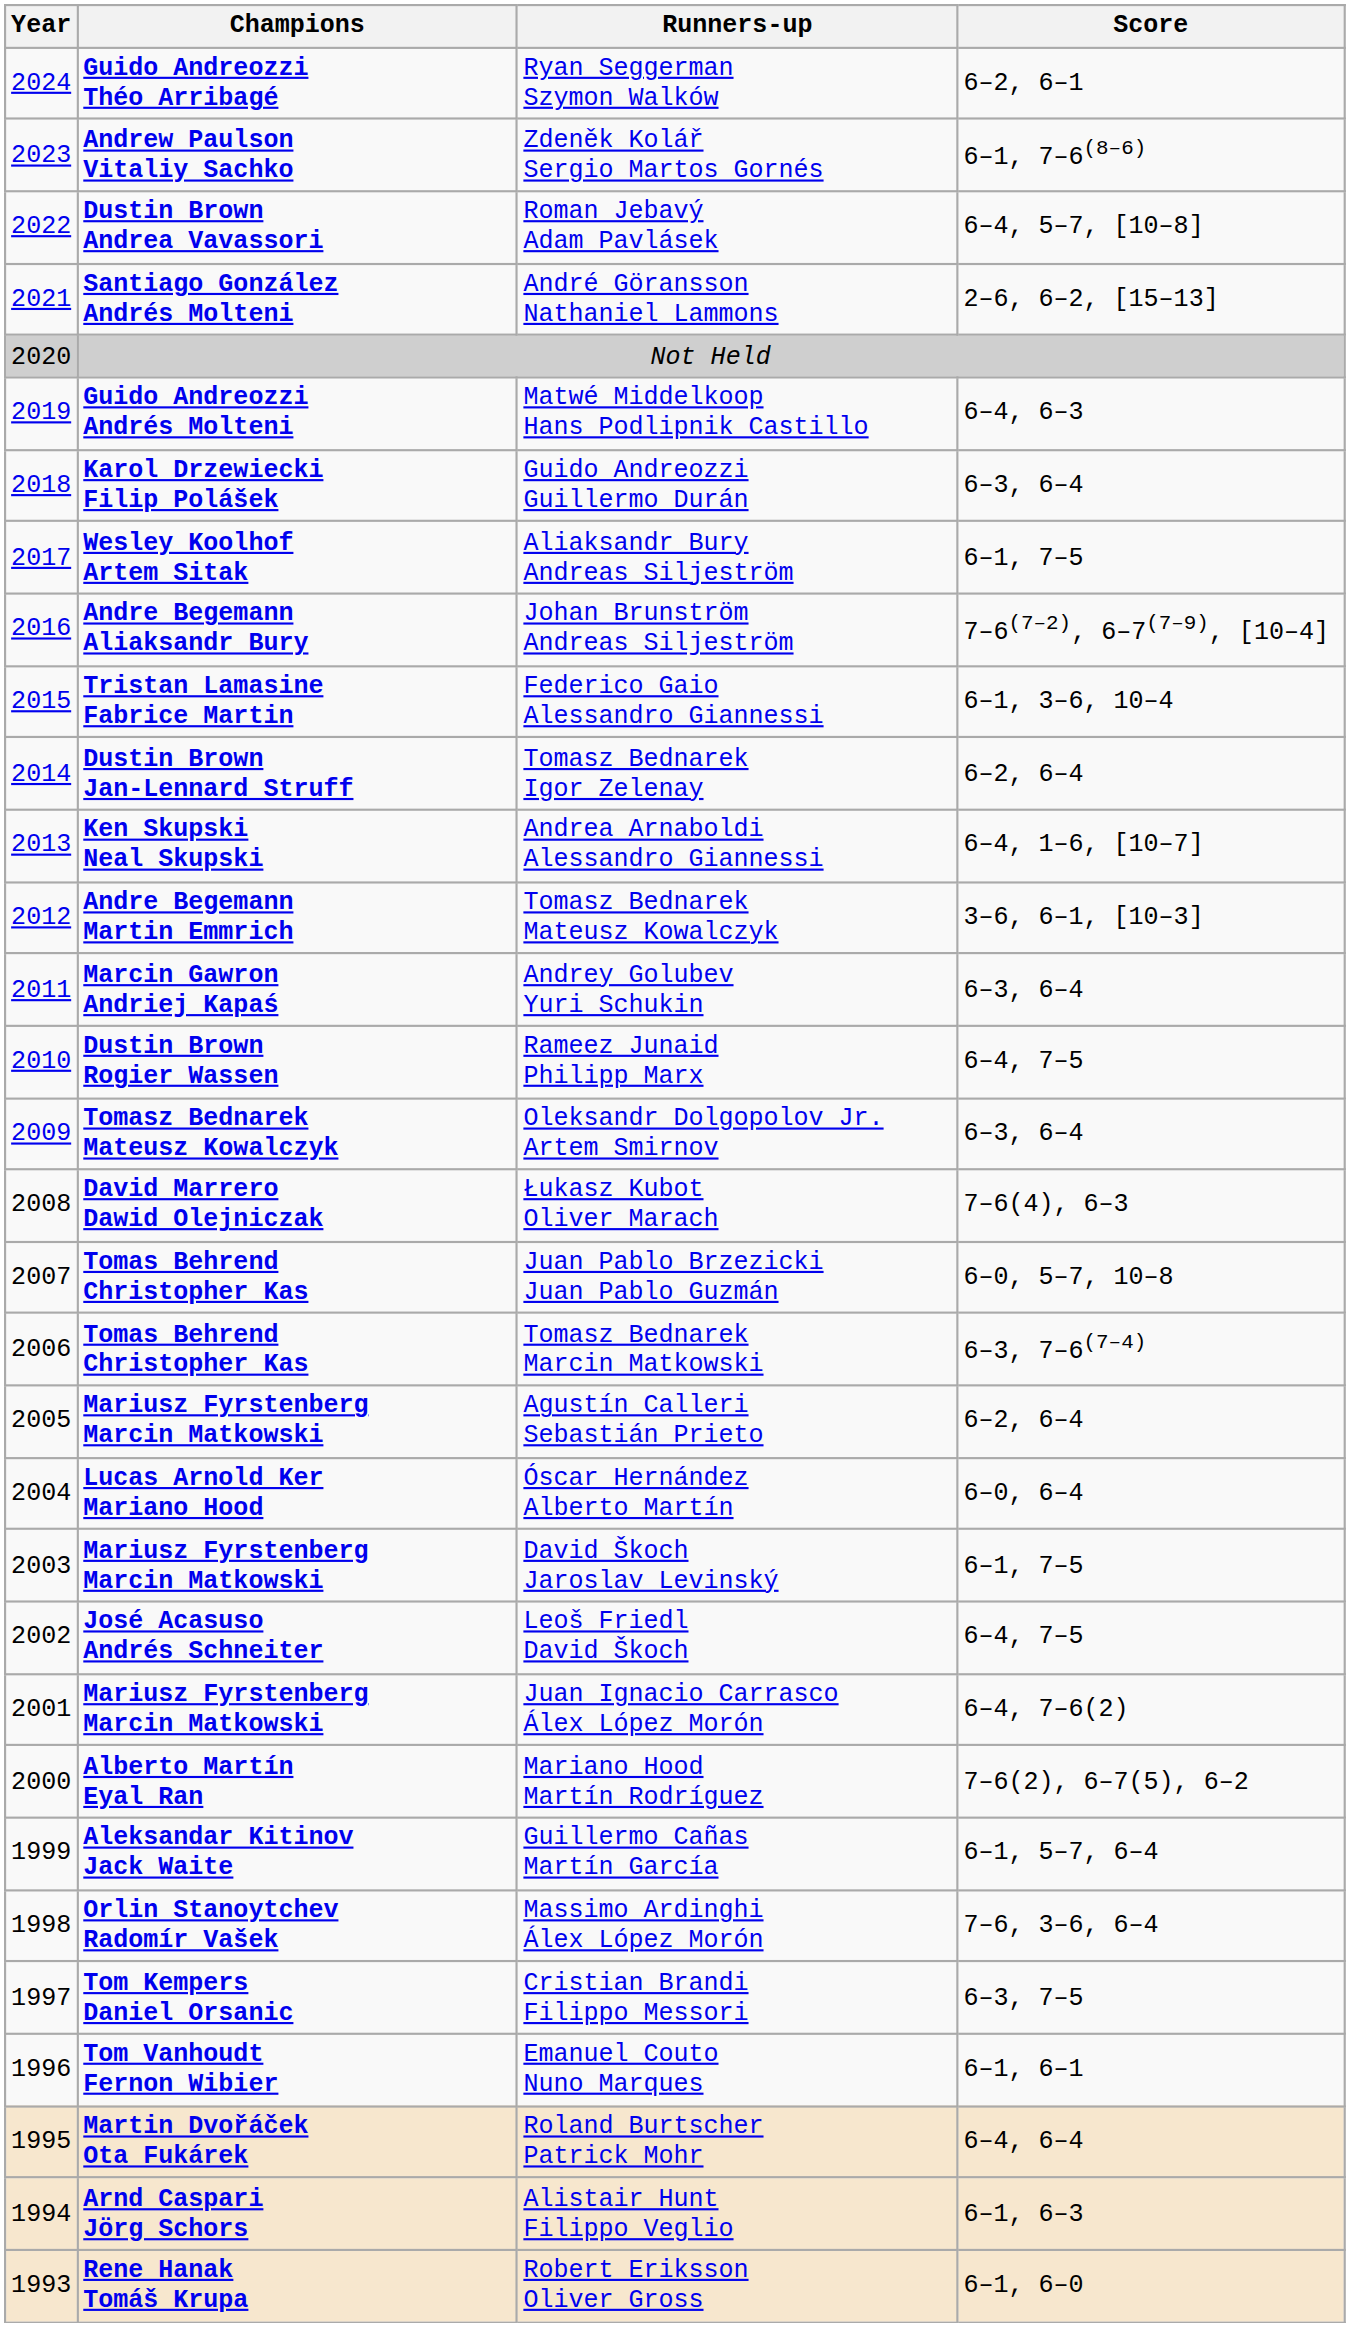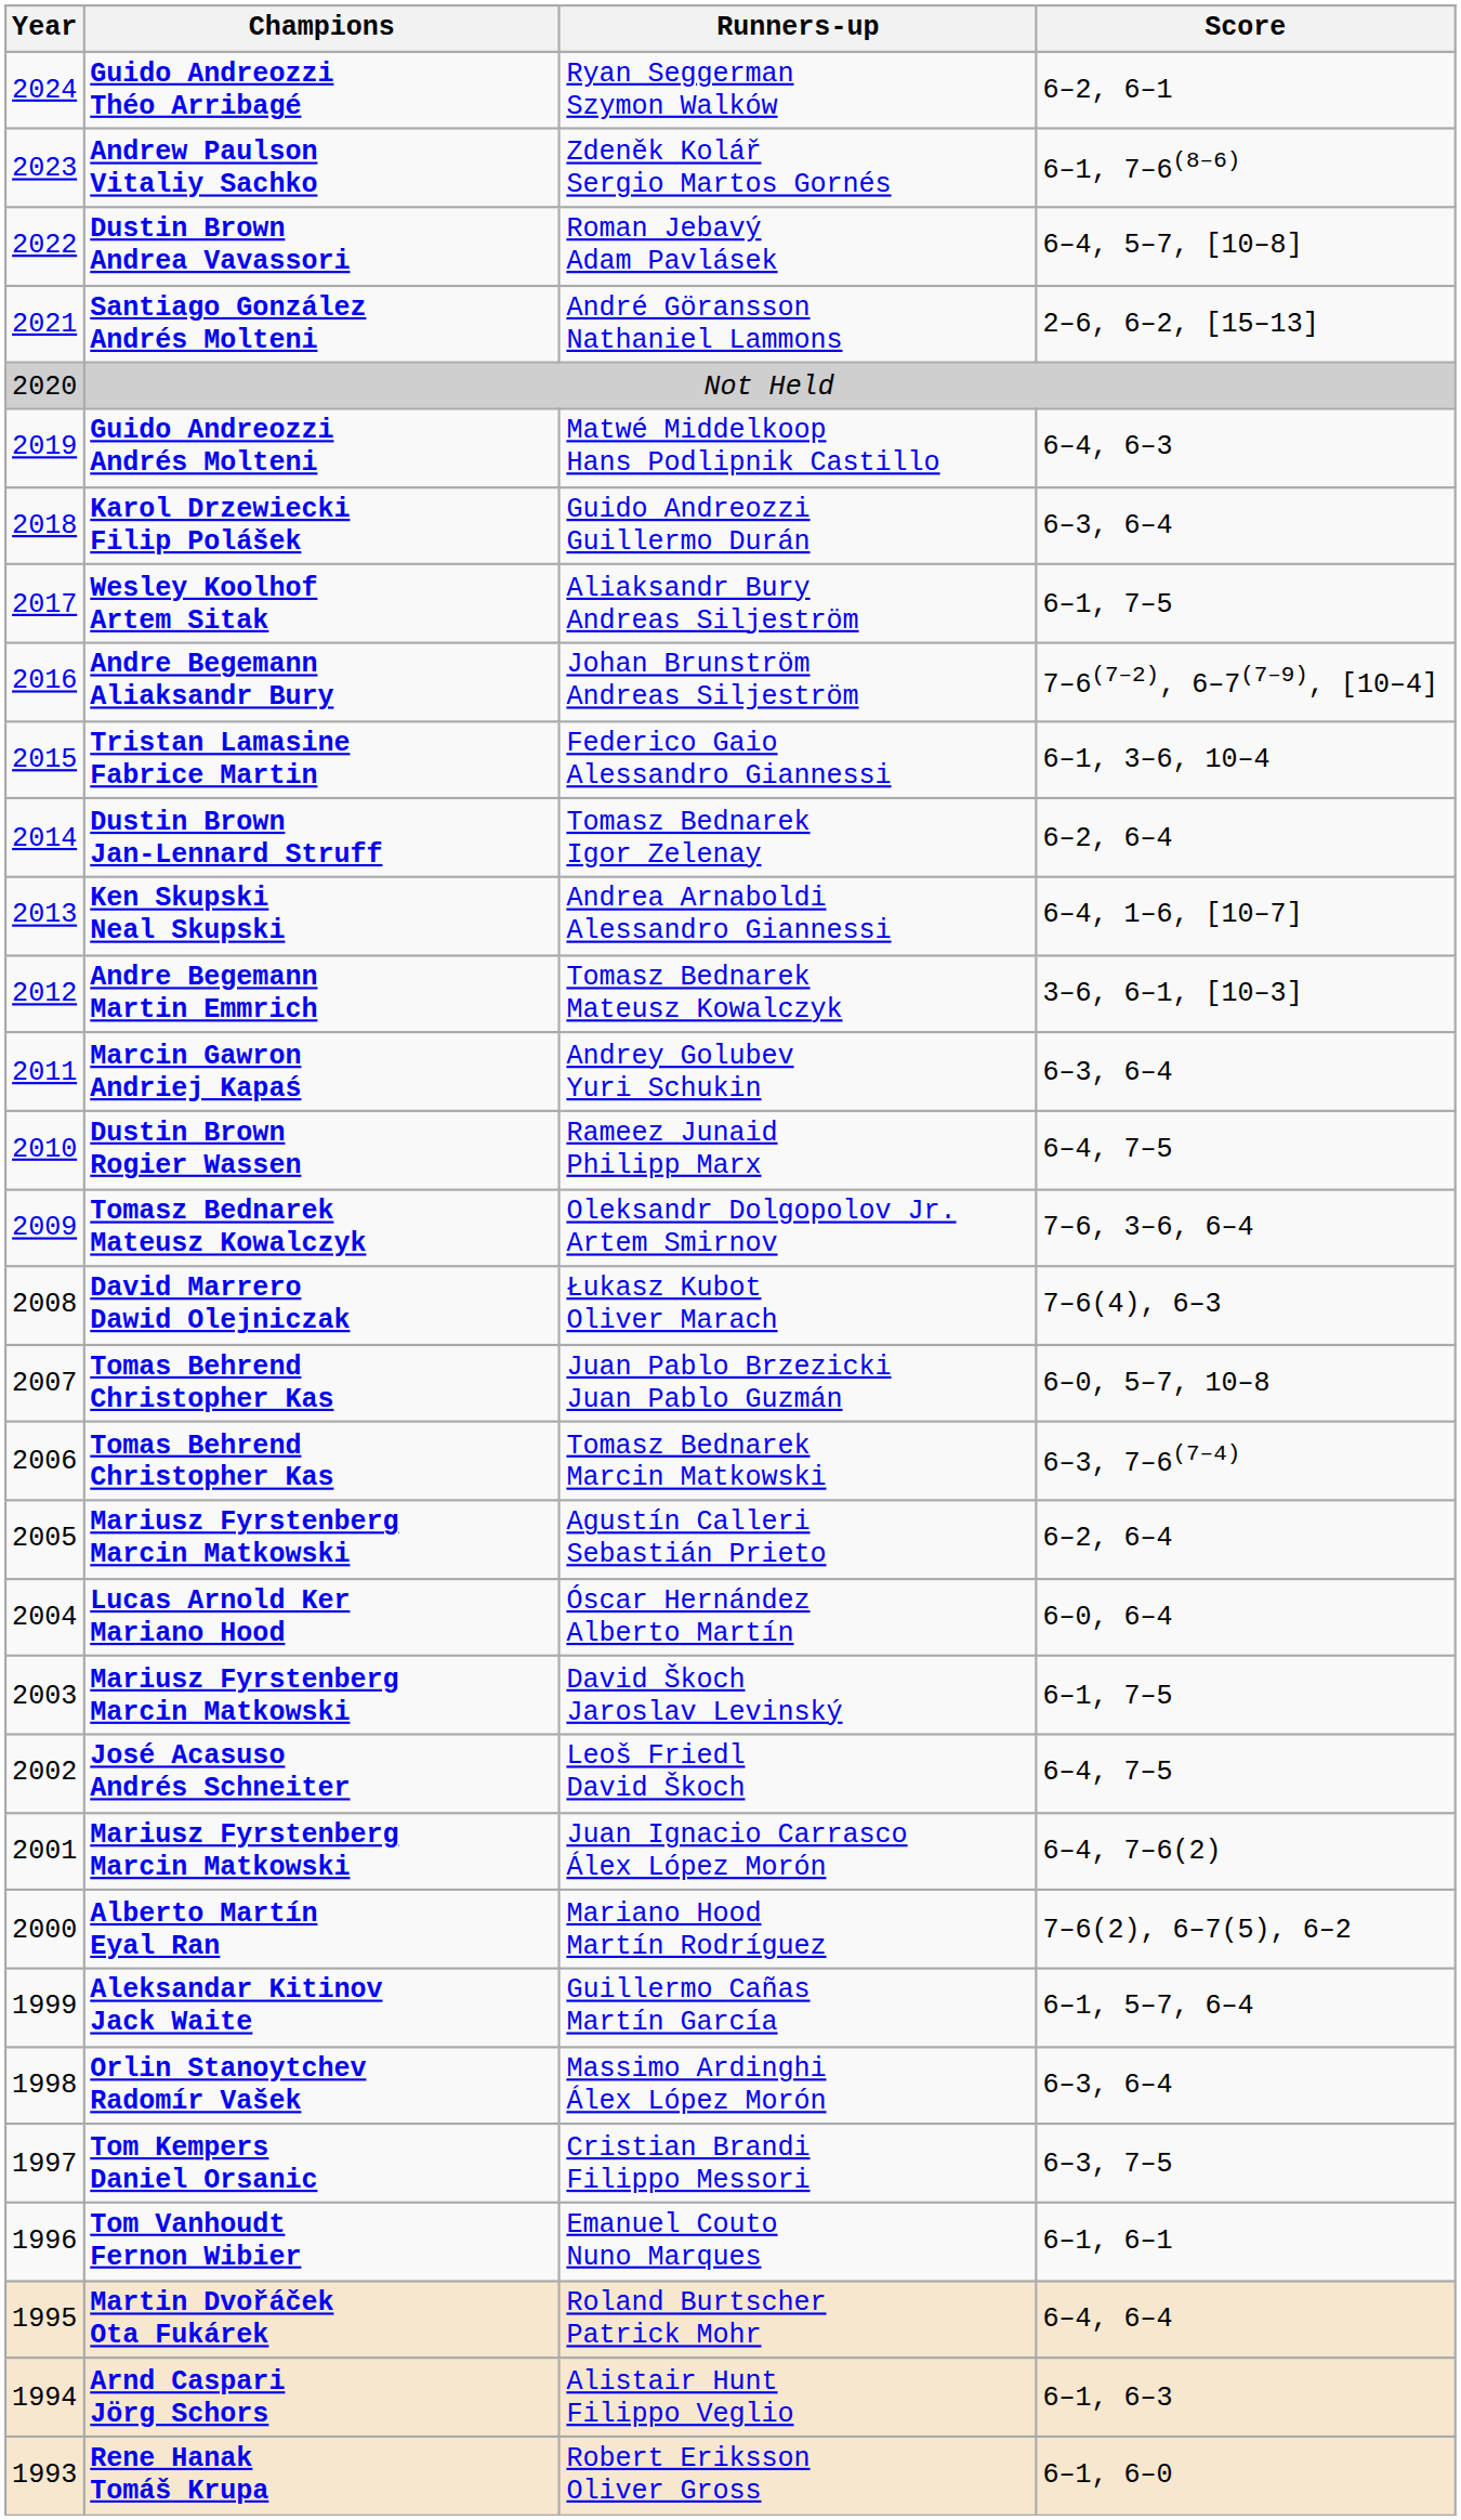 <table class="wikitable" style="font-size:90%">
 <tr>
 <th>Year</th>
 <th width="200">Champions</th>
 <th width="200">Runners-up</th>
 <th width="175">Score</th>
 </tr>
 <tr>
 <td><a href='#'>2024</a></td>
 <td> <strong><a href='#'>Guido Andreozzi</a></strong><br> <strong><a href='#'>Théo Arribagé</a></strong></td>
 <td> <a href='#'>Ryan Seggerman</a><br> <a href='#'>Szymon Walków</a></td>
 <td>6–2, 6–1</td>
 </tr>
 <tr>
 <td><a href='#'>2023</a></td>
 <td> <strong><a href='#'>Andrew Paulson</a></strong><br> <strong><a href='#'>Vitaliy Sachko</a></strong></td>
 <td> <a href='#'>Zdeněk Kolář</a><br> <a href='#'>Sergio Martos Gornés</a></td>
 <td>6–1, 7–6<sup>(8–6)</sup></td>
 </tr>
 <tr>
 <td><a href='#'>2022</a></td>
 <td> <strong><a href='#'>Dustin Brown</a></strong><br> <strong><a href='#'>Andrea Vavassori</a></strong></td>
 <td> <a href='#'>Roman Jebavý</a><br> <a href='#'>Adam Pavlásek</a></td>
 <td>6–4, 5–7, [10–8]</td>
 </tr>
 <tr>
 <td><a href='#'>2021</a></td>
 <td> <strong><a href='#'>Santiago González</a></strong><br> <strong><a href='#'>Andrés Molteni</a></strong></td>
 <td> <a href='#'>André Göransson</a><br> <a href='#'>Nathaniel Lammons</a></td>
 <td>2–6, 6–2, [15–13]</td>
 </tr>
 <tr>
 <td style="background:#cfcfcf">2020</td>
 <td colspan=3 align=center style="background:#cfcfcf"><em>Not Held</em></td>
 </tr>
 <tr>
 <td><a href='#'>2019</a></td>
 <td> <strong><a href='#'>Guido Andreozzi</a></strong><br> <strong><a href='#'>Andrés Molteni</a></strong></td>
 <td> <a href='#'>Matwé Middelkoop</a><br> <a href='#'>Hans Podlipnik Castillo</a></td>
 <td>6–4, 6–3</td>
 </tr>
 <tr>
 <td><a href='#'>2018</a></td>
 <td> <strong><a href='#'>Karol Drzewiecki</a></strong><br> <strong><a href='#'>Filip Polášek</a></strong></td>
 <td> <a href='#'>Guido Andreozzi</a><br> <a href='#'>Guillermo Durán</a></td>
 <td>6–3, 6–4</td>
 </tr>
 <tr>
 <td><a href='#'>2017</a></td>
 <td> <strong><a href='#'>Wesley Koolhof</a></strong><br> <strong><a href='#'>Artem Sitak</a></strong></td>
 <td> <a href='#'>Aliaksandr Bury</a><br> <a href='#'>Andreas Siljeström</a></td>
 <td>6–1, 7–5</td>
 </tr>
 <tr>
 <td><a href='#'>2016</a></td>
 <td> <strong><a href='#'>Andre Begemann</a></strong><br> <strong><a href='#'>Aliaksandr Bury</a></strong></td>
 <td> <a href='#'>Johan Brunström</a><br> <a href='#'>Andreas Siljeström</a></td>
 <td>7–6<sup>(7–2)</sup>, 6–7<sup>(7–9)</sup>, [10–4]</td>
 </tr>
 <tr>
 <td><a href='#'>2015</a></td>
 <td> <strong><a href='#'>Tristan Lamasine</a></strong><br> <strong><a href='#'>Fabrice Martin</a></strong></td>
 <td> <a href='#'>Federico Gaio</a><br> <a href='#'>Alessandro Giannessi</a></td>
 <td>6–1, 3–6, 10–4</td>
 </tr>
 <tr>
 <td><a href='#'>2014</a></td>
 <td> <strong><a href='#'>Dustin Brown</a></strong><br> <strong><a href='#'>Jan-Lennard Struff</a></strong></td>
 <td> <a href='#'>Tomasz Bednarek</a><br>  <a href='#'>Igor Zelenay</a></td>
 <td>6–2, 6–4</td>
 </tr>
 <tr>
 <td><a href='#'>2013</a></td>
 <td> <strong><a href='#'>Ken Skupski</a></strong><br> <strong><a href='#'>Neal Skupski</a></strong></td>
 <td> <a href='#'>Andrea Arnaboldi</a><br> <a href='#'>Alessandro Giannessi</a></td>
 <td>6–4, 1–6, [10–7]</td>
 </tr>
 <tr>
 <td><a href='#'>2012</a></td>
 <td> <strong><a href='#'>Andre Begemann</a></strong><br> <strong><a href='#'>Martin Emmrich</a></strong></td>
 <td> <a href='#'>Tomasz Bednarek</a><br> <a href='#'>Mateusz Kowalczyk</a></td>
 <td>3–6, 6–1, [10–3]</td>
 </tr>
 <tr>
 <td><a href='#'>2011</a></td>
 <td> <strong><a href='#'>Marcin Gawron</a></strong><br> <strong><a href='#'>Andriej Kapaś</a></strong></td>
 <td> <a href='#'>Andrey Golubev</a><br> <a href='#'>Yuri Schukin</a></td>
 <td>6–3, 6–4</td>
 </tr>
 <tr>
 <td><a href='#'>2010</a></td>
 <td> <strong><a href='#'>Dustin Brown</a></strong><br> <strong><a href='#'>Rogier Wassen</a></strong></td>
 <td> <a href='#'>Rameez Junaid</a><br> <a href='#'>Philipp Marx</a></td>
 <td>6–4, 7–5</td>
 </tr>
 <tr>
 <td><a href='#'>2009</a></td>
 <td> <strong><a href='#'>Tomasz Bednarek</a></strong><br> <strong><a href='#'>Mateusz Kowalczyk</a></strong></td>
 <td> <a href='#'>Oleksandr Dolgopolov Jr.</a><br> <a href='#'>Artem Smirnov</a></td>
-<td>6–3, 6–4</td>
+<td>7–6, 3–6, 6–4</td>
 </tr>
 <tr>
 <td>2008</td>
 <td> <strong><a href='#'>David Marrero</a></strong><br> <strong><a href='#'>Dawid Olejniczak</a></strong></td>
 <td> <a href='#'>Łukasz Kubot</a><br> <a href='#'>Oliver Marach</a></td>
 <td>7–6(4), 6–3</td>
 </tr>
 <tr>
 <td>2007</td>
 <td> <strong><a href='#'>Tomas Behrend</a></strong><br> <strong><a href='#'>Christopher Kas</a></strong></td>
 <td> <a href='#'>Juan Pablo Brzezicki</a><br> <a href='#'>Juan Pablo Guzmán</a></td>
 <td>6–0, 5–7, 10–8</td>
 </tr>
 <tr>
 <td>2006</td>
 <td> <strong><a href='#'>Tomas Behrend</a></strong><br> <strong><a href='#'>Christopher Kas</a></strong></td>
 <td> <a href='#'>Tomasz Bednarek</a><br> <a href='#'>Marcin Matkowski</a></td>
 <td>6–3, 7–6<sup>(7–4)</sup></td>
 </tr>
 <tr>
 <td>2005</td>
 <td> <strong><a href='#'>Mariusz Fyrstenberg</a></strong><br> <strong><a href='#'>Marcin Matkowski</a></strong></td>
 <td> <a href='#'>Agustín Calleri</a><br> <a href='#'>Sebastián Prieto</a></td>
 <td>6–2, 6–4</td>
 </tr>
 <tr>
 <td>2004</td>
 <td> <strong><a href='#'>Lucas Arnold Ker</a></strong><br> <strong><a href='#'>Mariano Hood</a></strong></td>
 <td> <a href='#'>Óscar Hernández</a><br> <a href='#'>Alberto Martín</a></td>
 <td>6–0, 6–4</td>
 </tr>
 <tr>
 <td>2003</td>
 <td> <strong><a href='#'>Mariusz Fyrstenberg</a></strong><br> <strong><a href='#'>Marcin Matkowski</a></strong></td>
 <td> <a href='#'>David Škoch</a><br> <a href='#'>Jaroslav Levinský</a></td>
 <td>6–1, 7–5</td>
 </tr>
 <tr>
 <td>2002</td>
 <td> <strong><a href='#'>José Acasuso</a></strong><br> <strong><a href='#'>Andrés Schneiter</a></strong></td>
 <td> <a href='#'>Leoš Friedl</a><br> <a href='#'>David Škoch</a></td>
 <td>6–4, 7–5</td>
 </tr>
 <tr>
 <td>2001</td>
 <td> <strong><a href='#'>Mariusz Fyrstenberg</a></strong><br> <strong><a href='#'>Marcin Matkowski</a></strong></td>
 <td> <a href='#'>Juan Ignacio Carrasco</a><br> <a href='#'>Álex López Morón</a></td>
 <td>6–4, 7–6(2)</td>
 </tr>
 <tr>
 <td>2000</td>
 <td> <strong><a href='#'>Alberto Martín</a></strong><br> <strong><a href='#'>Eyal Ran</a></strong></td>
 <td> <a href='#'>Mariano Hood</a><br> <a href='#'>Martín Rodríguez</a></td>
 <td>7–6(2), 6–7(5), 6–2</td>
 </tr>
 <tr>
 <td>1999</td>
 <td> <strong><a href='#'>Aleksandar Kitinov</a></strong><br> <strong><a href='#'>Jack Waite</a></strong></td>
 <td> <a href='#'>Guillermo Cañas</a><br> <a href='#'>Martín García</a></td>
 <td>6–1, 5–7, 6–4</td>
 </tr>
 <tr>
 <td>1998</td>
 <td> <strong><a href='#'>Orlin Stanoytchev</a></strong><br> <strong><a href='#'>Radomír Vašek</a></strong></td>
 <td> <a href='#'>Massimo Ardinghi</a><br> <a href='#'>Álex López Morón</a></td>
-<td>7–6, 3–6, 6–4</td>
+<td>6–3, 6–4</td>
 </tr>
 <tr>
 <td>1997</td>
 <td> <strong><a href='#'>Tom Kempers</a></strong><br> <strong><a href='#'>Daniel Orsanic</a></strong></td>
 <td> <a href='#'>Cristian Brandi</a><br> <a href='#'>Filippo Messori</a></td>
 <td>6–3, 7–5</td>
 </tr>
 <tr>
 <td>1996</td>
 <td> <strong><a href='#'>Tom Vanhoudt</a></strong><br> <strong><a href='#'>Fernon Wibier</a></strong></td>
 <td> <a href='#'>Emanuel Couto</a><br> <a href='#'>Nuno Marques</a></td>
 <td>6–1, 6–1</td>
 </tr>
 <tr>
 <td bgcolor="F7E7CE">1995</td>
 <td bgcolor="F7E7CE"> <strong><a href='#'>Martin Dvořáček</a></strong><br> <strong><a href='#'>Ota Fukárek</a></strong></td>
 <td bgcolor="F7E7CE"> <a href='#'>Roland Burtscher</a><br> <a href='#'>Patrick Mohr</a></td>
 <td bgcolor="F7E7CE">6–4, 6–4</td>
 </tr>
 <tr>
 <td bgcolor="F7E7CE">1994</td>
 <td bgcolor="F7E7CE"> <strong><a href='#'>Arnd Caspari</a></strong><br> <strong><a href='#'>Jörg Schors</a></strong></td>
 <td bgcolor="F7E7CE"> <a href='#'>Alistair Hunt</a><br> <a href='#'>Filippo Veglio</a></td>
 <td bgcolor="F7E7CE">6–1, 6–3</td>
 </tr>
 <tr>
 <td bgcolor="F7E7CE">1993</td>
 <td bgcolor="F7E7CE"> <strong><a href='#'>Rene Hanak</a></strong><br> <strong><a href='#'>Tomáš Krupa</a></strong></td>
 <td bgcolor="F7E7CE"> <a href='#'>Robert Eriksson</a><br> <a href='#'>Oliver Gross</a></td>
 <td bgcolor="F7E7CE">6–1, 6–0</td>
 </tr>
 </table>
